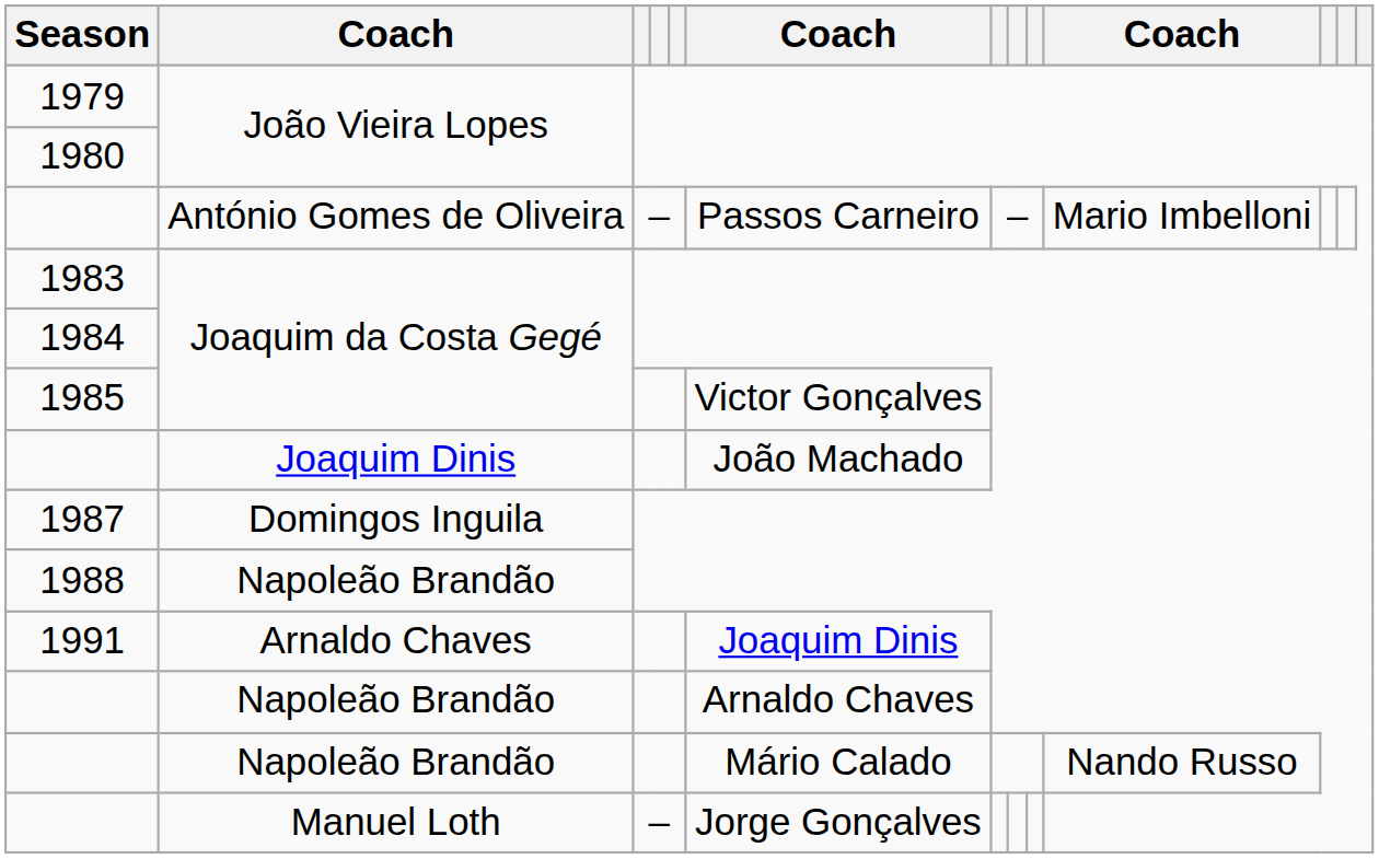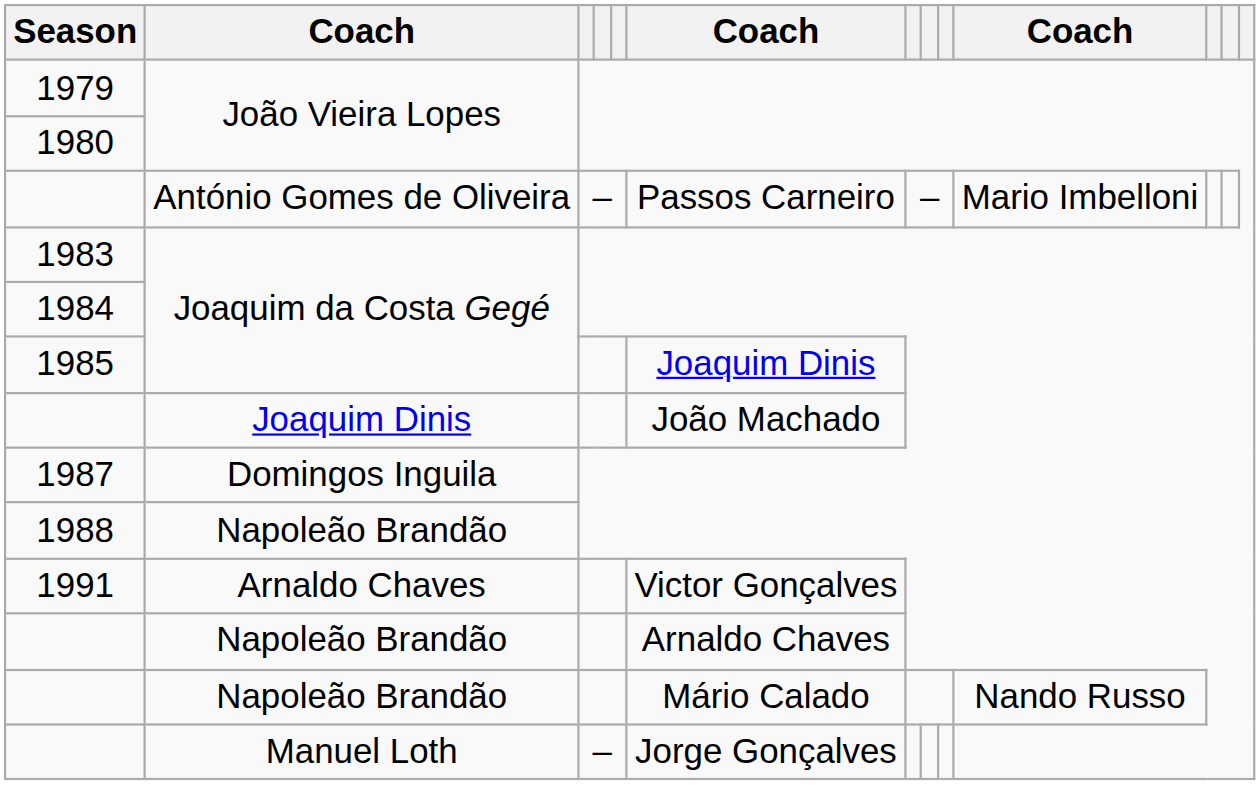 <table class="wikitable" style="text-align:center;">
 <tr>
 <th>Season</th>
 <th>Coach</th>
 <th></th>
 <th></th>
 <th></th>
 <th>Coach</th>
 <th></th>
 <th></th>
 <th></th>
 <th>Coach</th>
 <th></th>
 <th></th>
 <th></th>
 </tr>
 <tr>
 <td>1979</td>
 <td rowspan=2> João Vieira Lopes</td>
 </tr>
 <tr>
 <td>1980</td>
 </tr>
 <tr>
 <td></td>
 <td> António Gomes de Oliveira</td>
 <td colspan=3>–</td>
 <td> Passos Carneiro</td>
 <td colspan=3>–</td>
 <td> Mario Imbelloni</td>
 <td></td>
 <td></td>
 </tr>
 <tr>
 <td>1983</td>
 <td rowspan=3> Joaquim da Costa <em>Gegé</em></td>
 </tr>
 <tr>
 <td>1984</td>
 </tr>
 <tr>
 <td>1985</td>
 <td colspan=3></td>
-<td> Victor Gonçalves</td>
+<td><a href='#'>Joaquim Dinis</a></td>
 </tr>
 <tr>
 <td></td>
 <td> <a href='#'>Joaquim Dinis</a></td>
 <td colspan=3></td>
 <td> João Machado</td>
 </tr>
 <tr>
 <td>1987</td>
 <td> Domingos Inguila</td>
 </tr>
 <tr>
 <td>1988</td>
 <td> Napoleão Brandão</td>
 </tr>
 <tr>
 <td>1991</td>
 <td> Arnaldo Chaves</td>
 <td colspan=3></td>
-<td><a href='#'>Joaquim Dinis</a></td>
+<td> Victor Gonçalves</td>
 </tr>
 <tr>
 <td></td>
 <td> Napoleão Brandão</td>
 <td colspan=3></td>
 <td> Arnaldo Chaves</td>
 </tr>
 <tr>
 <td></td>
 <td> Napoleão Brandão</td>
 <td colspan=3></td>
 <td> Mário Calado</td>
 <td colspan=3></td>
 <td> Nando Russo</td>
 </tr>
 <tr>
 <td></td>
 <td> Manuel Loth</td>
 <td colspan=3>–</td>
 <td> Jorge Gonçalves</td>
 <td></td>
 <td></td>
 <td></td>
 </tr>
 </table>
